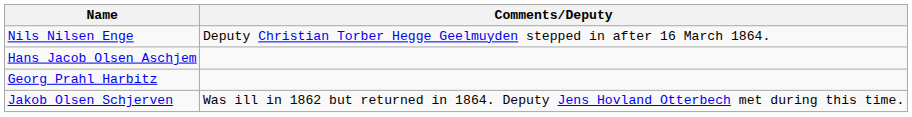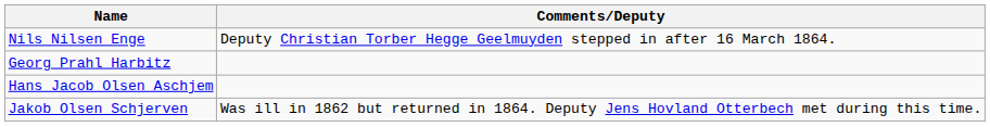 <table class="wikitable">
 <tr>
 <th>Name</th>
 <th>Comments/Deputy</th>
 </tr>
 <tr>
 <td><a href='#'>Nils Nilsen Enge</a></td>
 <td>Deputy <a href='#'>Christian Torber Hegge Geelmuyden</a> stepped in after 16 March 1864.</td>
 </tr>
 <tr>
-<td><a href='#'>Hans Jacob Olsen Aschjem</a></td>
+<td><a href='#'>Georg Prahl Harbitz</a></td>
 <td></td>
 </tr>
 <tr>
-<td><a href='#'>Georg Prahl Harbitz</a></td>
+<td><a href='#'>Hans Jacob Olsen Aschjem</a></td>
 <td></td>
 </tr>
 <tr>
 <td><a href='#'>Jakob Olsen Schjerven</a></td>
 <td>Was ill in 1862 but returned in 1864. Deputy <a href='#'>Jens Hovland Otterbech</a> met during this time.</td>
 </tr>
 </table>
